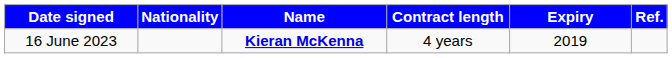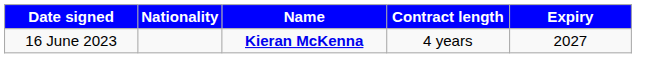 <table class="wikitable"  style="text-align:center; font-size:90%; ">
 <tr>
 <th style="background:blue; color:white; width:120px;">Date signed</th>
 <th style="background:blue; color:white; width:50px;">Nationality</th>
 <th style="background:blue; color:white; width:150px;">Name</th>
 <th style="background:blue; color:white; width:110px;">Contract length</th>
 <th style="background:blue; color:white; width:110px;">Expiry</th>
-<th style="background:blue; color:white; width:25px;">Ref.</th>
 </tr>
 <tr>
 <td>16 June 2023</td>
 <td></td>
 <td><strong><a href='#'>Kieran McKenna</a></strong></td>
 <td>4 years</td>
-<td>2019</td>
-<td></td>
+<td>2027</td>
 </tr>
 </table>
